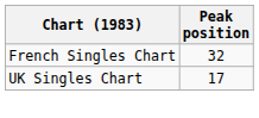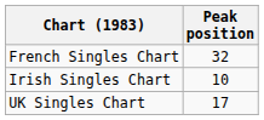 <table class="wikitable sortable">
 <tr>
 <th>Chart (1983)</th>
 <th>Peak<br>position</th>
 </tr>
 <tr>
 <td align="left">French Singles Chart</td>
 <td style="text-align:center;">32</td>
 </tr>
 <tr>
+<td align="left">Irish Singles Chart</td>
+<td style="text-align:center;">10</td>
+</tr>
+<tr>
 <td align="left">UK Singles Chart</td>
 <td style="text-align:center;">17</td>
 </tr>
 </table>
